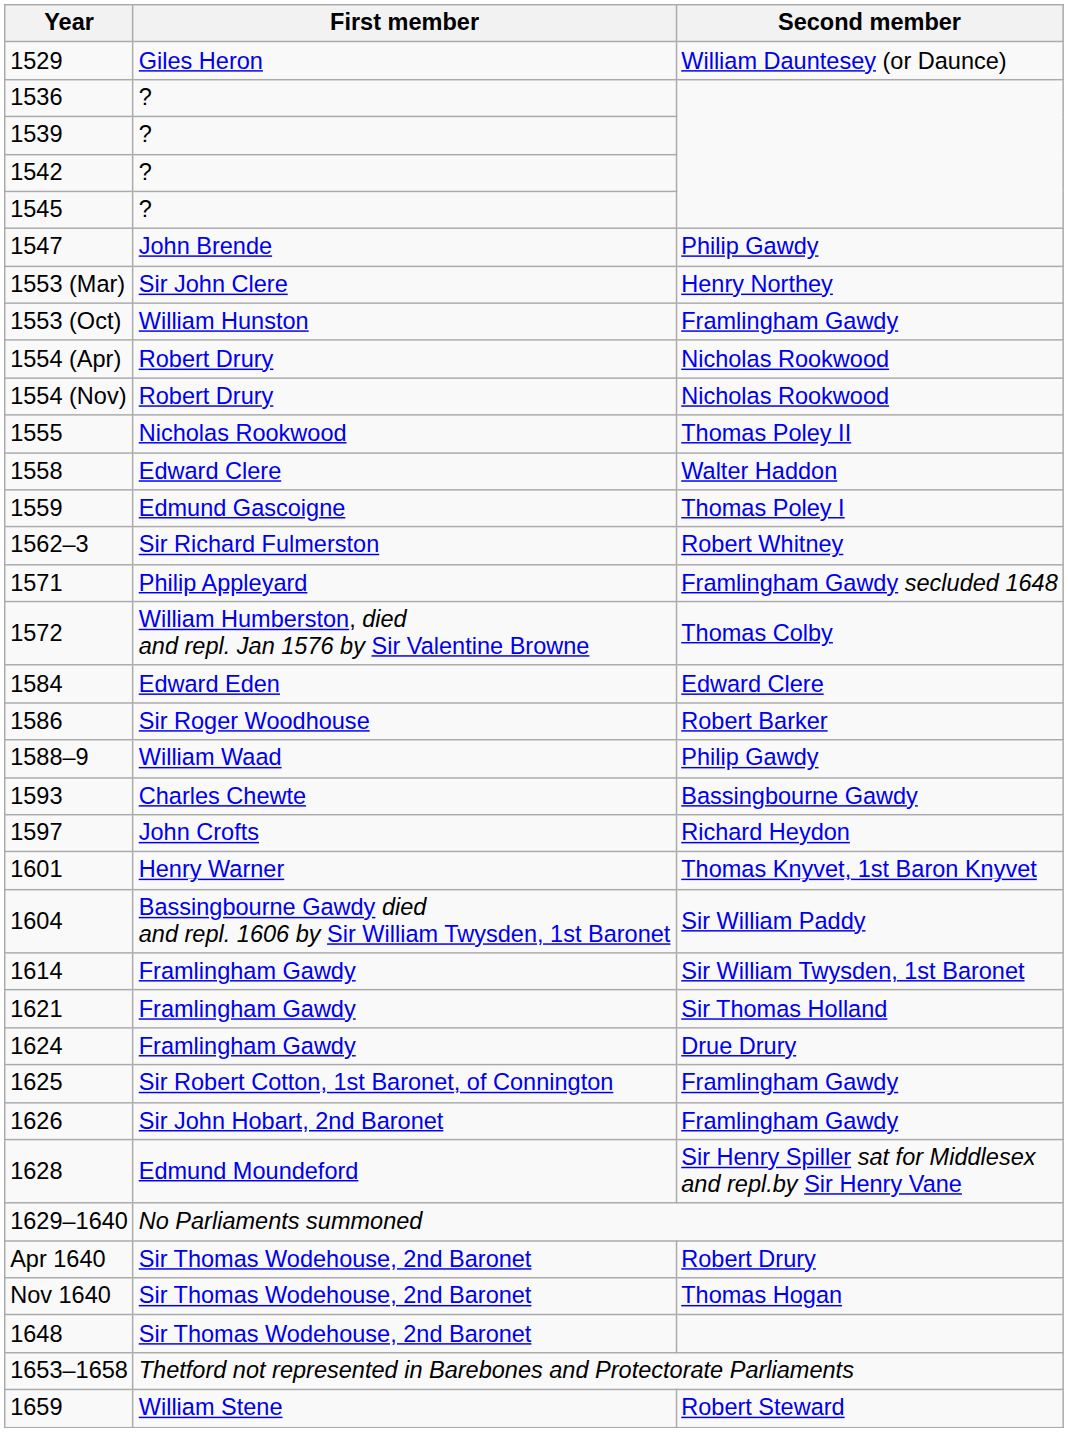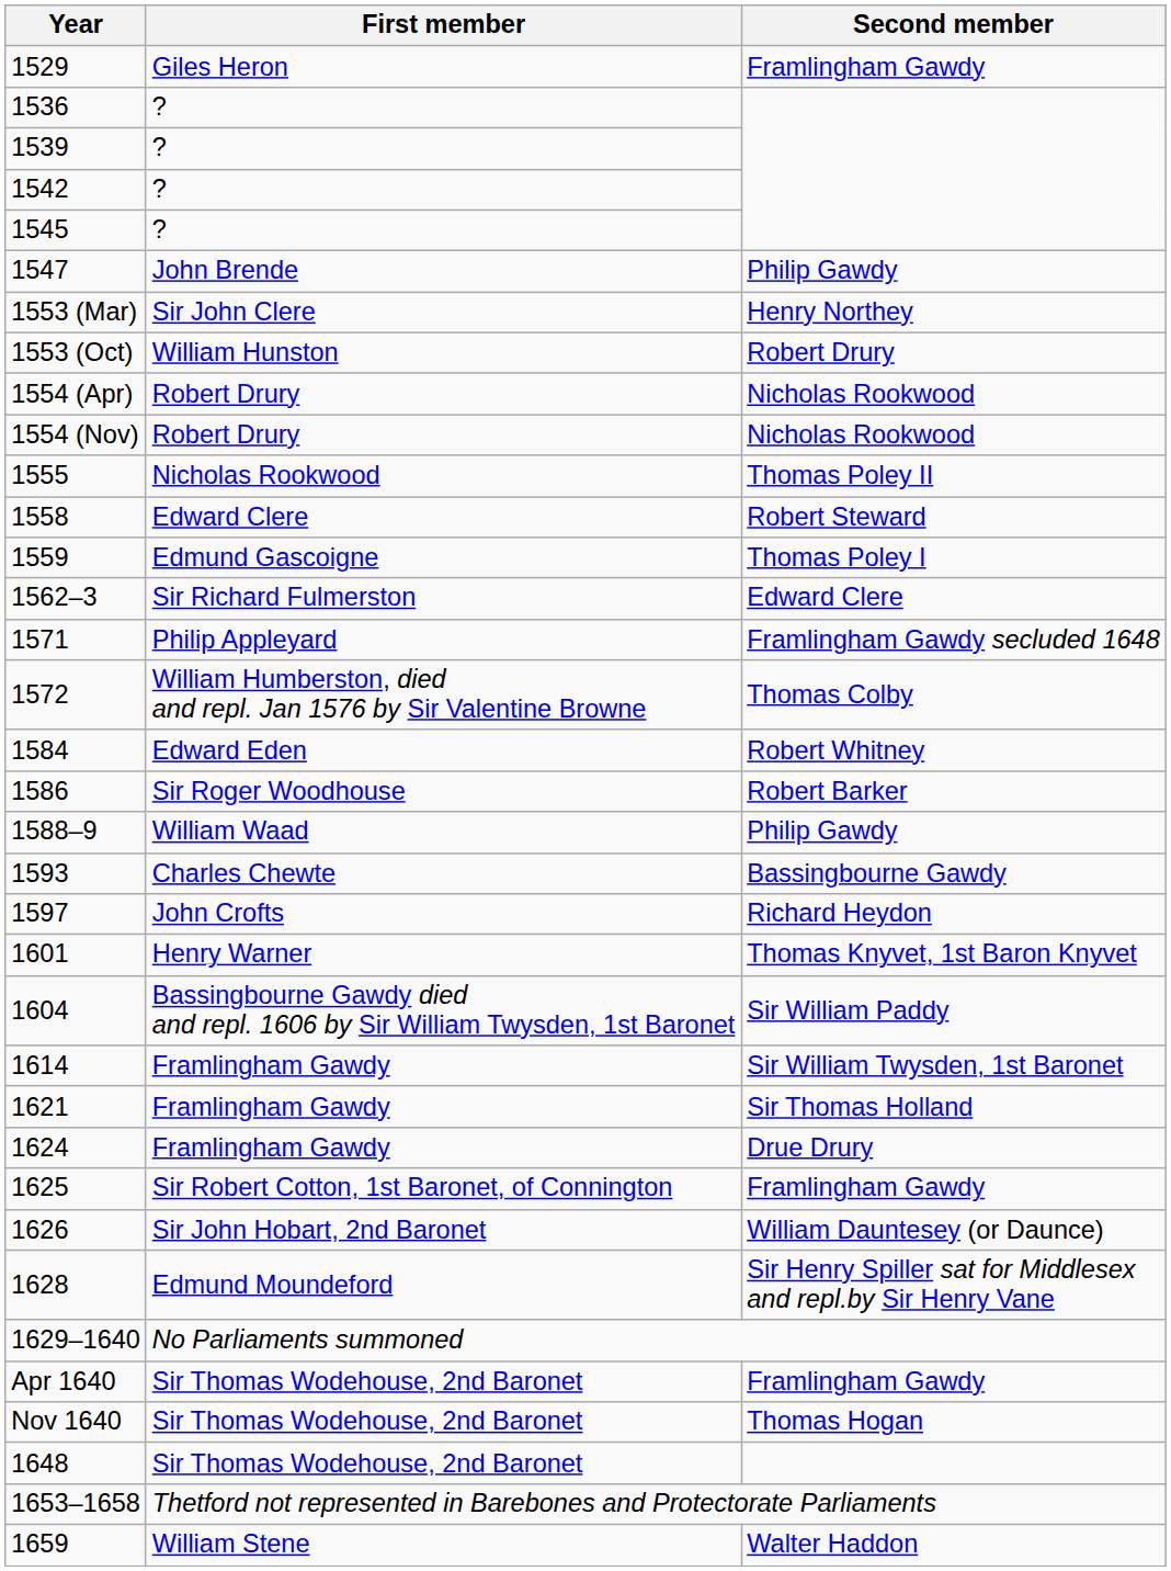 <table class="wikitable">
 <tr>
 <th>Year</th>
 <th>First member</th>
 <th>Second member</th>
 </tr>
 <tr>
 <td>1529</td>
 <td><a href='#'>Giles Heron</a></td>
-<td><a href='#'>William Dauntesey</a> (or Daunce)</td>
+<td><a href='#'>Framlingham Gawdy</a></td>
 </tr>
 <tr>
 <td>1536</td>
 <td>?</td>
 </tr>
 <tr>
 <td>1539</td>
 <td>?</td>
 </tr>
 <tr>
 <td>1542</td>
 <td>?</td>
 </tr>
 <tr>
 <td>1545</td>
 <td>?</td>
 </tr>
 <tr>
 <td>1547</td>
 <td><a href='#'>John Brende</a></td>
 <td><a href='#'>Philip Gawdy</a></td>
 </tr>
 <tr>
 <td>1553 (Mar)</td>
 <td><a href='#'>Sir John Clere</a></td>
 <td><a href='#'>Henry Northey</a></td>
 </tr>
 <tr>
 <td>1553 (Oct)</td>
 <td><a href='#'>William Hunston</a></td>
-<td><a href='#'>Framlingham Gawdy</a></td>
+<td><a href='#'>Robert Drury</a></td>
 </tr>
 <tr>
 <td>1554 (Apr)</td>
 <td><a href='#'>Robert Drury</a></td>
 <td><a href='#'>Nicholas Rookwood</a></td>
 </tr>
 <tr>
 <td>1554 (Nov)</td>
 <td><a href='#'>Robert Drury</a></td>
 <td><a href='#'>Nicholas Rookwood</a></td>
 </tr>
 <tr>
 <td>1555</td>
 <td><a href='#'>Nicholas Rookwood</a></td>
 <td><a href='#'>Thomas Poley II</a></td>
 </tr>
 <tr>
 <td>1558</td>
 <td><a href='#'>Edward Clere</a></td>
-<td><a href='#'>Walter Haddon</a></td>
+<td><a href='#'>Robert Steward</a></td>
 </tr>
 <tr>
 <td>1559</td>
 <td><a href='#'>Edmund Gascoigne</a></td>
 <td><a href='#'>Thomas Poley I</a></td>
 </tr>
 <tr>
 <td>1562–3</td>
 <td><a href='#'>Sir Richard Fulmerston</a></td>
-<td><a href='#'>Robert Whitney</a></td>
+<td><a href='#'>Edward Clere</a></td>
 </tr>
 <tr>
 <td>1571</td>
 <td><a href='#'>Philip Appleyard</a></td>
 <td><a href='#'>Framlingham Gawdy</a> <em>secluded 1648</em></td>
 </tr>
 <tr>
 <td>1572</td>
 <td><a href='#'>William Humberston</a>, <em>died</em> <br> <em>and repl. Jan 1576 by</em> <a href='#'>Sir Valentine Browne</a></td>
 <td><a href='#'>Thomas Colby</a></td>
 </tr>
 <tr>
 <td>1584</td>
 <td><a href='#'>Edward Eden</a></td>
-<td><a href='#'>Edward Clere</a></td>
+<td><a href='#'>Robert Whitney</a></td>
 </tr>
 <tr>
 <td>1586</td>
 <td><a href='#'>Sir Roger Woodhouse</a></td>
 <td><a href='#'>Robert Barker</a></td>
 </tr>
 <tr>
 <td>1588–9</td>
 <td><a href='#'>William Waad</a></td>
 <td><a href='#'>Philip Gawdy</a></td>
 </tr>
 <tr>
 <td>1593</td>
 <td><a href='#'>Charles Chewte</a></td>
 <td><a href='#'>Bassingbourne Gawdy</a></td>
 </tr>
 <tr>
 <td>1597</td>
 <td><a href='#'>John Crofts</a></td>
 <td><a href='#'>Richard Heydon</a></td>
 </tr>
 <tr>
 <td>1601</td>
 <td><a href='#'>Henry Warner</a></td>
 <td><a href='#'>Thomas Knyvet, 1st Baron Knyvet</a></td>
 </tr>
 <tr>
 <td>1604</td>
 <td><a href='#'>Bassingbourne Gawdy</a> <em>died <br> and repl. 1606 by</em> <a href='#'>Sir William Twysden, 1st Baronet</a></td>
 <td><a href='#'>Sir William Paddy</a></td>
 </tr>
 <tr>
 <td>1614</td>
 <td><a href='#'>Framlingham Gawdy</a></td>
 <td><a href='#'>Sir William Twysden, 1st Baronet</a></td>
 </tr>
 <tr>
 <td>1621</td>
 <td><a href='#'>Framlingham Gawdy</a></td>
 <td><a href='#'>Sir Thomas Holland</a></td>
 </tr>
 <tr>
 <td>1624</td>
 <td><a href='#'>Framlingham Gawdy</a></td>
 <td><a href='#'>Drue Drury</a></td>
 </tr>
 <tr>
 <td>1625</td>
 <td><a href='#'>Sir Robert Cotton, 1st Baronet, of Connington</a></td>
 <td><a href='#'>Framlingham Gawdy</a></td>
 </tr>
 <tr>
 <td>1626</td>
 <td><a href='#'>Sir John Hobart, 2nd Baronet</a></td>
-<td><a href='#'>Framlingham Gawdy</a></td>
+<td><a href='#'>William Dauntesey</a> (or Daunce)</td>
 </tr>
 <tr>
 <td>1628</td>
 <td><a href='#'>Edmund Moundeford</a></td>
 <td><a href='#'>Sir Henry Spiller</a> <em>sat for Middlesex <br> and repl.by</em> <a href='#'>Sir Henry Vane</a></td>
 </tr>
 <tr>
 <td>1629–1640</td>
 <td colspan = "3"><em>No Parliaments summoned</em></td>
 </tr>
 <tr>
 <td>Apr 1640</td>
 <td><a href='#'>Sir Thomas Wodehouse, 2nd Baronet</a></td>
-<td><a href='#'>Robert Drury</a></td>
+<td><a href='#'>Framlingham Gawdy</a></td>
 </tr>
 <tr>
 <td>Nov 1640</td>
 <td><a href='#'>Sir Thomas Wodehouse, 2nd Baronet</a></td>
 <td><a href='#'>Thomas Hogan</a></td>
 </tr>
 <tr>
 <td>1648</td>
 <td><a href='#'>Sir Thomas Wodehouse, 2nd Baronet</a></td>
 </tr>
 <tr>
 <td>1653–1658</td>
 <td colspan="3"><em>Thetford not represented in Barebones and Protectorate Parliaments</em></td>
 </tr>
 <tr>
 <td>1659</td>
 <td><a href='#'>William Stene</a></td>
-<td><a href='#'>Robert Steward</a></td>
+<td><a href='#'>Walter Haddon</a></td>
 </tr>
 <tr>
 </tr>
 </table>
